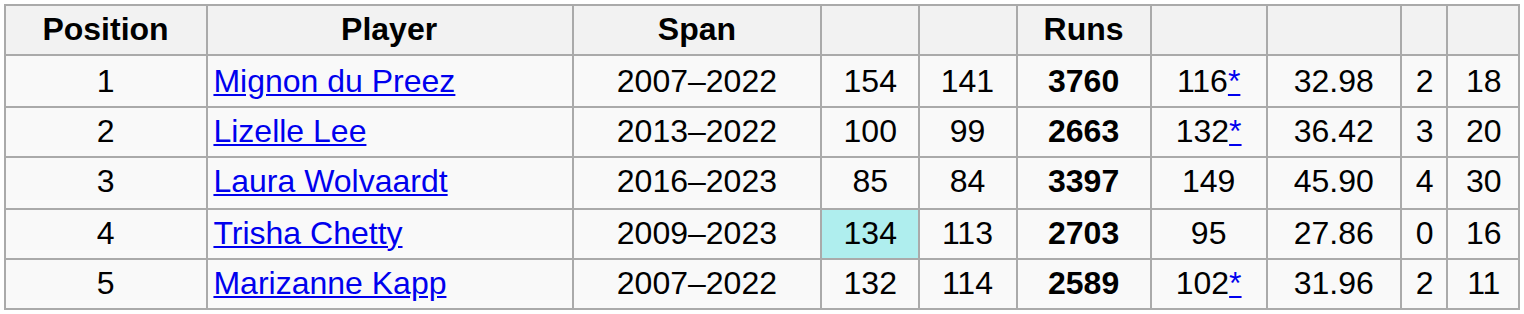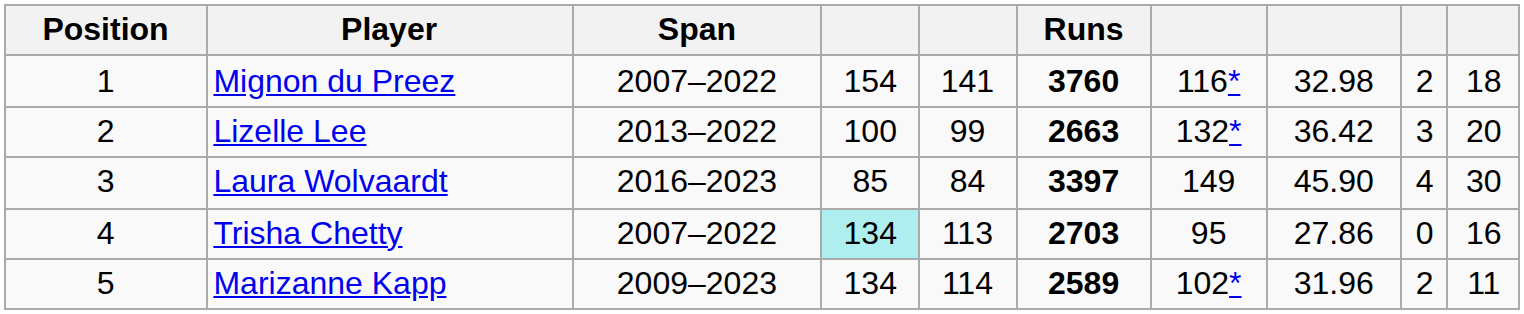 <table class="wikitable" style="text-align: center; width:60%">
 <tr>
 <th>Position</th>
 <th>Player</th>
 <th>Span</th>
 <th></th>
 <th></th>
 <th>Runs</th>
 <th></th>
 <th></th>
 <th></th>
 <th></th>
 </tr>
 <tr>
 <td>1</td>
 <td align="left"><a href='#'>Mignon du Preez</a></td>
 <td>2007–2022</td>
 <td>154</td>
 <td>141</td>
 <td><strong>3760</strong></td>
 <td>116<a href='#'>*</a></td>
 <td>32.98</td>
 <td>2</td>
 <td>18</td>
 </tr>
 <tr>
 <td>2</td>
 <td align="left"><a href='#'>Lizelle Lee</a></td>
 <td>2013–2022</td>
 <td>100</td>
 <td>99</td>
 <td><strong>2663</strong></td>
 <td>132<a href='#'>*</a></td>
 <td>36.42</td>
 <td>3</td>
 <td>20</td>
 </tr>
 <tr>
 <td>3</td>
 <td align="left"><a href='#'>Laura Wolvaardt</a></td>
 <td>2016–2023</td>
 <td>85</td>
 <td>84</td>
 <td><strong>3397</strong></td>
 <td>149</td>
 <td>45.90</td>
 <td>4</td>
 <td>30</td>
 </tr>
 <tr>
 <td>4</td>
 <td align="left"><a href='#'>Trisha Chetty</a></td>
-<td>2009–2023</td>
+<td>2007–2022</td>
 <td style="background: paleturquoise;">134</td>
 <td>113</td>
 <td><strong>2703</strong></td>
 <td>95</td>
 <td>27.86</td>
 <td>0</td>
 <td>16</td>
 </tr>
 <tr>
 <td>5</td>
 <td align="left"><a href='#'>Marizanne Kapp</a></td>
-<td>2007–2022</td>
-<td>132</td>
+<td>2009–2023</td>
+<td>134</td>
 <td>114</td>
 <td><strong>2589</strong></td>
 <td>102<a href='#'>*</a></td>
 <td>31.96</td>
 <td>2</td>
 <td>11</td>
 </tr>
 <tr>
 </tr>
 </table>
